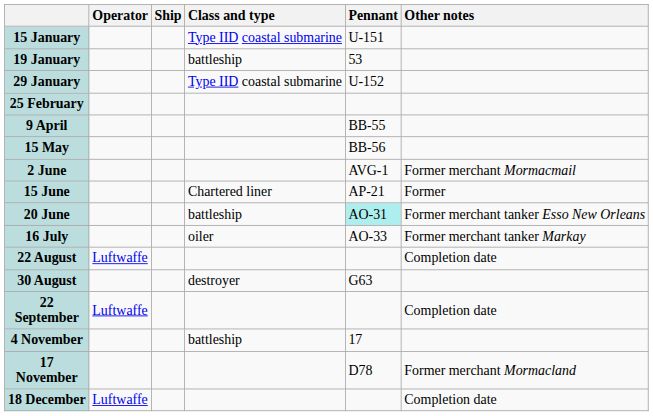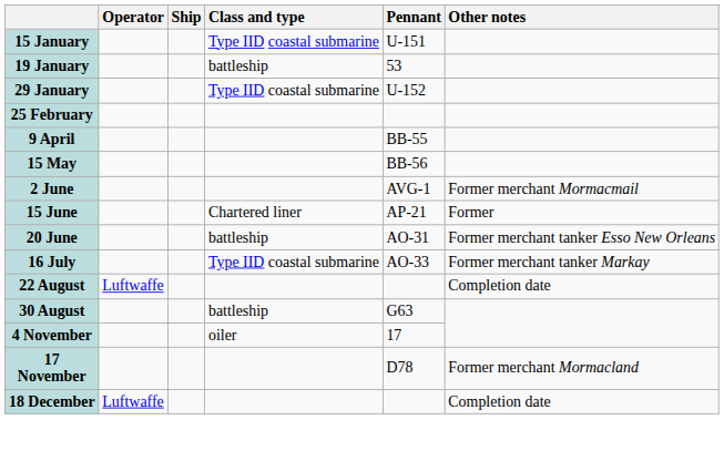 <table class="wikitable">
 <tr>
 <th width="90"></th>
 <th style="text-align: left;">Operator</th>
 <th style="text-align: left;">Ship</th>
 <th style="text-align: left;">Class and type</th>
 <th style="text-align: left;">Pennant</th>
 <th style="text-align: left;">Other notes</th>
 </tr>
 <tr>
 <th style="background: #bbdddd;">15 January</th>
 <td></td>
 <td><strong></strong></td>
 <td><a href='#'>Type IID</a> <a href='#'>coastal submarine</a></td>
 <td>U-151</td>
 <td></td>
 </tr>
 <tr>
 <th style="background: #bbdddd;">19 January</th>
 <td></td>
 <td><strong></strong></td>
 <td> battleship</td>
 <td>53</td>
 </tr>
 <tr>
 <th style="background: #bbdddd;">29 January</th>
 <td></td>
 <td><strong></strong></td>
 <td><a href='#'>Type IID</a> coastal submarine</td>
 <td>U-152</td>
 <td></td>
 </tr>
 <tr>
 <th style="background: #bbdddd;">25 February</th>
 <td></td>
 <td><strong></strong></td>
 <td></td>
 <td></td>
 </tr>
 <tr>
 <th style="background: #bbdddd;">9 April</th>
 <td></td>
 <td><strong></strong></td>
 <td></td>
 <td>BB-55</td>
 <td></td>
 </tr>
 <tr>
 <th style="background: #bbdddd;">15 May</th>
 <td></td>
 <td><strong></strong></td>
 <td></td>
 <td>BB-56</td>
 <td></td>
 </tr>
 <tr>
 <th style="background: #bbdddd;">2 June</th>
 <td></td>
 <td><strong></strong></td>
 <td></td>
 <td>AVG-1</td>
 <td>Former merchant <em>Mormacmail</em></td>
 </tr>
 <tr>
 <th style="background: #bbdddd;">15 June</th>
 <td></td>
 <td><strong></strong></td>
 <td>Chartered liner</td>
 <td>AP-21</td>
 <td>Former </td>
 </tr>
 <tr>
 <th style="background: #bbdddd;">20 June</th>
 <td></td>
 <td><strong></strong></td>
 <td> battleship</td>
-<td style="background: paleturquoise;">AO-31</td>
+<td>AO-31</td>
 <td>Former merchant tanker <em>Esso New Orleans</em></td>
 </tr>
 <tr>
 <th style="background: #bbdddd;">16 July</th>
 <td></td>
 <td><strong></strong></td>
-<td> oiler</td>
+<td><a href='#'>Type IID</a> coastal submarine</td>
 <td>AO-33</td>
 <td>Former merchant tanker <em>Markay</em></td>
 </tr>
 <tr>
 <th style="background: #bbdddd;">22 August</th>
 <td><a href='#'>Luftwaffe</a></td>
 <td><strong></strong></td>
 <td></td>
 <td></td>
 <td>Completion date</td>
 </tr>
 <tr>
 <th style="background: #bbdddd;">30 August</th>
 <td></td>
 <td><strong></strong></td>
-<td> destroyer</td>
+<td> battleship</td>
 <td>G63</td>
-</tr>
-<tr>
-<th style="background: #bbdddd;">22 September</th>
-<td><a href='#'>Luftwaffe</a></td>
-<td><strong></strong></td>
-<td></td>
-<td></td>
-<td>Completion date</td>
 </tr>
 <tr>
 <th style="background: #bbdddd;">4 November</th>
 <td></td>
 <td><strong></strong></td>
-<td> battleship</td>
+<td> oiler</td>
 <td>17</td>
 </tr>
 <tr>
 <th style="background: #bbdddd;">17 November</th>
 <td></td>
 <td><strong></strong></td>
 <td></td>
 <td>D78</td>
 <td>Former merchant <em>Mormacland</em></td>
 </tr>
 <tr>
 <th style="background: #bbdddd;">18 December</th>
 <td><a href='#'>Luftwaffe</a></td>
 <td><strong></strong></td>
 <td></td>
 <td></td>
 <td>Completion date</td>
 </tr>
 </table>
